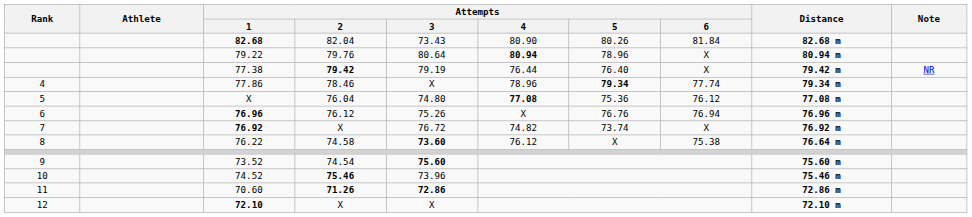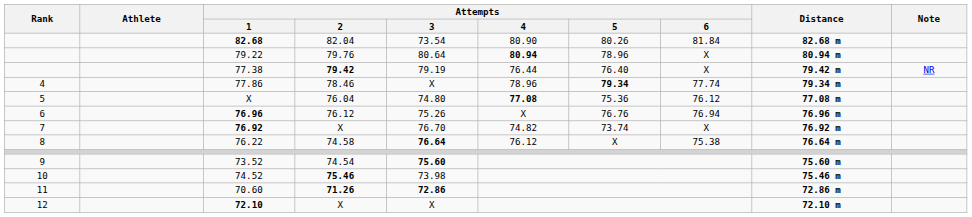 <table class="wikitable" style=" text-align:center; font-size:110%;" width="95%">
 <tr>
 <th rowspan="2">Rank</th>
 <th rowspan="2">Athlete</th>
 <th colspan="6">Attempts</th>
 <th rowspan="2">Distance</th>
 <th rowspan="2">Note</th>
 </tr>
 <tr>
 <th>1</th>
 <th>2</th>
 <th>3</th>
 <th>4</th>
 <th>5</th>
 <th>6</th>
 </tr>
 <tr>
 <td></td>
 <td align=left></td>
 <td><strong>82.68</strong></td>
 <td>82.04</td>
-<td>73.43</td>
+<td>73.54</td>
 <td>80.90</td>
 <td>80.26</td>
 <td>81.84</td>
 <td><strong>82.68 m </strong></td>
 <td></td>
 </tr>
 <tr>
 <td></td>
 <td align=left></td>
 <td>79.22</td>
 <td>79.76</td>
 <td>80.64</td>
 <td><strong>80.94</strong></td>
 <td>78.96</td>
 <td>X</td>
 <td><strong>80.94 m </strong></td>
 <td></td>
 </tr>
 <tr>
 <td></td>
 <td align=left></td>
 <td>77.38</td>
 <td><strong>79.42</strong></td>
 <td>79.19</td>
 <td>76.44</td>
 <td>76.40</td>
 <td>X</td>
 <td><strong>79.42 m</strong></td>
 <td><a href='#'>NR</a></td>
 </tr>
 <tr>
 <td>4</td>
 <td align=left></td>
 <td>77.86</td>
 <td>78.46</td>
 <td>X</td>
 <td>78.96</td>
 <td><strong>79.34</strong></td>
 <td>77.74</td>
 <td><strong>79.34 m </strong></td>
 <td></td>
 </tr>
 <tr>
 <td>5</td>
 <td align=left></td>
 <td>X</td>
 <td>76.04</td>
 <td>74.80</td>
 <td><strong>77.08</strong></td>
 <td>75.36</td>
 <td>76.12</td>
 <td><strong>77.08 m </strong></td>
 <td></td>
 </tr>
 <tr>
 <td>6</td>
 <td align=left></td>
 <td><strong>76.96</strong></td>
 <td>76.12</td>
 <td>75.26</td>
 <td>X</td>
 <td>76.76</td>
 <td>76.94</td>
 <td><strong>76.96 m </strong></td>
 <td></td>
 </tr>
 <tr>
 <td>7</td>
 <td align=left></td>
 <td><strong>76.92</strong></td>
 <td>X</td>
-<td>76.72</td>
+<td>76.70</td>
 <td>74.82</td>
 <td>73.74</td>
 <td>X</td>
 <td><strong>76.92 m </strong></td>
 <td></td>
 </tr>
 <tr>
 <td>8</td>
 <td align=left></td>
 <td>76.22</td>
 <td>74.58</td>
-<td><strong>73.60</strong></td>
+<td><strong>76.64</strong></td>
 <td>76.12</td>
 <td>X</td>
 <td>75.38</td>
 <td><strong>76.64 m </strong></td>
 <td></td>
 </tr>
 <tr>
 <td colspan=10 bgcolor=lightgray></td>
 </tr>
 <tr>
 <td>9</td>
 <td align=left></td>
 <td>73.52</td>
 <td>74.54</td>
 <td><strong>75.60</strong></td>
 <td colspan="3"></td>
 <td><strong>75.60 m </strong></td>
 <td></td>
 </tr>
 <tr>
 <td>10</td>
 <td align=left></td>
 <td>74.52</td>
 <td><strong>75.46</strong></td>
-<td>73.96</td>
+<td>73.98</td>
 <td colspan=3></td>
 <td><strong>75.46 m </strong></td>
 <td></td>
 </tr>
 <tr>
 <td>11</td>
 <td align=left></td>
 <td>70.60</td>
 <td><strong>71.26</strong></td>
 <td><strong>72.86</strong></td>
 <td colspan="3"></td>
 <td><strong>72.86 m </strong></td>
 <td></td>
 </tr>
 <tr>
 <td>12</td>
 <td align=left></td>
 <td><strong>72.10</strong></td>
 <td>X</td>
 <td>X</td>
 <td colspan=3></td>
 <td><strong>72.10 m </strong></td>
 <td></td>
 </tr>
 </table>
